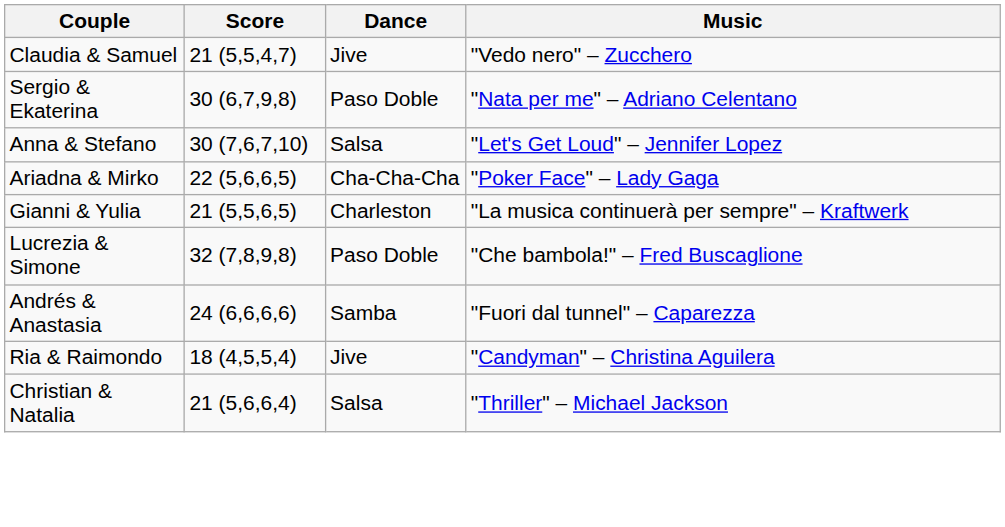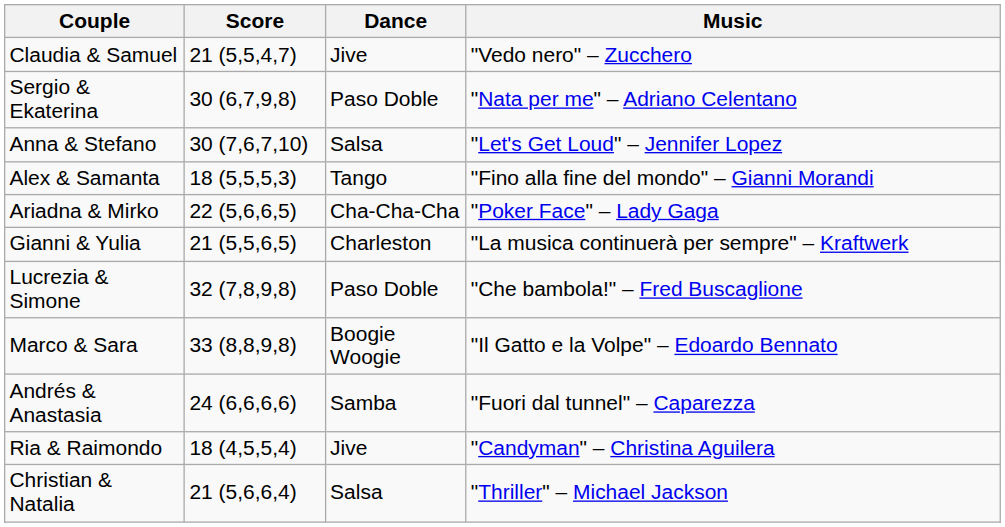 <table class="wikitable">
 <tr>
 <th width="130">Couple</th>
 <th width="100">Score</th>
 <th width="100">Dance</th>
 <th width="400">Music</th>
 </tr>
 <tr>
 <td>Claudia & Samuel</td>
 <td>21 (5,5,4,7)</td>
 <td>Jive</td>
 <td>"Vedo nero" – <a href='#'>Zucchero</a></td>
 </tr>
 <tr>
 <td>Sergio & Ekaterina</td>
 <td>30 (6,7,9,8)</td>
 <td>Paso Doble</td>
 <td>"<a href='#'>Nata per me</a>" – <a href='#'>Adriano Celentano</a></td>
 </tr>
 <tr>
 <td>Anna & Stefano</td>
 <td>30 (7,6,7,10)</td>
 <td>Salsa</td>
 <td>"<a href='#'>Let's Get Loud</a>" – <a href='#'>Jennifer Lopez</a></td>
 </tr>
 <tr>
+<td>Alex & Samanta</td>
+<td>18 (5,5,5,3)</td>
+<td>Tango</td>
+<td>"Fino alla fine del mondo" – <a href='#'>Gianni Morandi</a></td>
+</tr>
+<tr>
 <td>Ariadna & Mirko</td>
 <td>22 (5,6,6,5)</td>
 <td>Cha-Cha-Cha</td>
 <td>"<a href='#'>Poker Face</a>" – <a href='#'>Lady Gaga</a></td>
 </tr>
 <tr>
 <td>Gianni & Yulia</td>
 <td>21 (5,5,6,5)</td>
 <td>Charleston</td>
 <td>"La musica continuerà per sempre" – <a href='#'>Kraftwerk</a></td>
 </tr>
 <tr>
 <td>Lucrezia & Simone</td>
 <td>32 (7,8,9,8)</td>
 <td>Paso Doble</td>
 <td>"Che bambola!" – <a href='#'>Fred Buscaglione</a></td>
+</tr>
+<tr>
+<td>Marco & Sara</td>
+<td>33 (8,8,9,8)</td>
+<td>Boogie Woogie</td>
+<td>"Il Gatto e la Volpe" – <a href='#'>Edoardo Bennato</a></td>
 </tr>
 <tr>
 <td>Andrés & Anastasia</td>
 <td>24 (6,6,6,6)</td>
 <td>Samba</td>
 <td>"Fuori dal tunnel" – <a href='#'>Caparezza</a></td>
 </tr>
 <tr>
 <td>Ria & Raimondo</td>
 <td>18 (4,5,5,4)</td>
 <td>Jive</td>
 <td>"<a href='#'>Candyman</a>" – <a href='#'>Christina Aguilera</a></td>
 </tr>
 <tr>
 <td>Christian & Natalia</td>
 <td>21 (5,6,6,4)</td>
 <td>Salsa</td>
 <td>"<a href='#'>Thriller</a>" – <a href='#'>Michael Jackson</a></td>
 </tr>
 </table>
